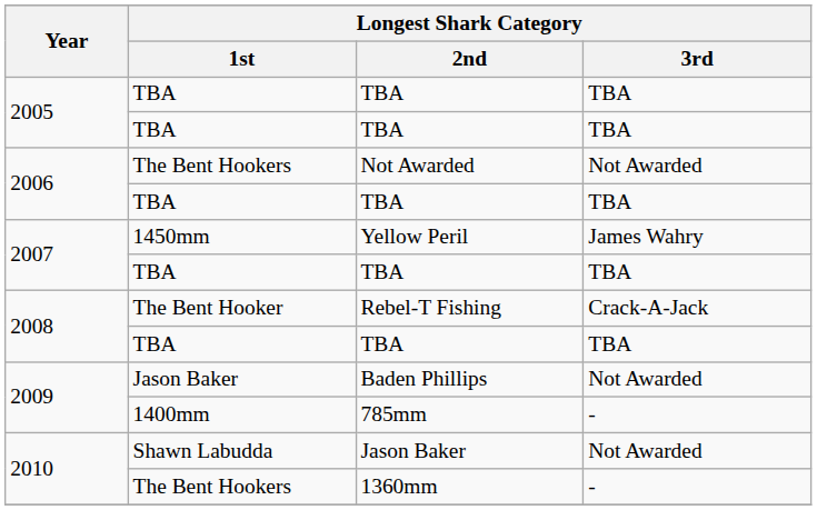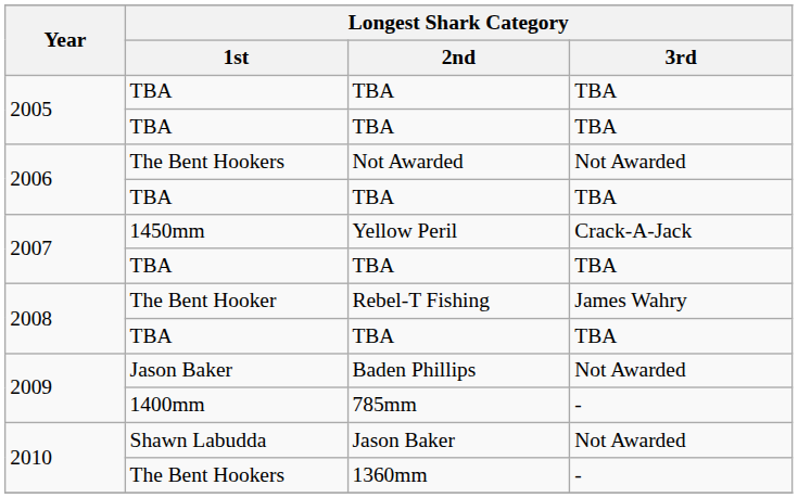 <table class="wikitable" align=center style="font-size:90%;">
 <tr>
 </tr>
 <tr bgcolor="#efefef">
 <th rowspan=2 width=75px>Year</th>
 <th colspan=3 width=435px>Longest Shark Category</th>
 </tr>
 <tr>
 <th width=145px>1st</th>
 <th width=145px>2nd</th>
 <th width=145px>3rd</th>
 </tr>
 <tr>
 <td rowspan="2">2005</td>
 <td>TBA</td>
 <td>TBA</td>
 <td>TBA</td>
 </tr>
 <tr>
 <td>TBA</td>
 <td>TBA</td>
 <td>TBA</td>
 </tr>
 <tr>
 <td rowspan="2">2006</td>
 <td>The Bent Hookers</td>
 <td>Not Awarded</td>
 <td>Not Awarded</td>
 </tr>
 <tr>
 <td>TBA</td>
 <td>TBA</td>
 <td>TBA</td>
 </tr>
 <tr>
 <td rowspan="2">2007</td>
 <td>1450mm</td>
 <td>Yellow Peril</td>
-<td>James Wahry</td>
+<td>Crack-A-Jack</td>
 </tr>
 <tr>
 <td>TBA</td>
 <td>TBA</td>
 <td>TBA</td>
 </tr>
 <tr>
 <td rowspan="2">2008</td>
 <td>The Bent Hooker</td>
 <td>Rebel-T Fishing</td>
-<td>Crack-A-Jack</td>
+<td>James Wahry</td>
 </tr>
 <tr>
 <td>TBA</td>
 <td>TBA</td>
 <td>TBA</td>
 </tr>
 <tr>
 <td rowspan="2">2009</td>
 <td>Jason Baker</td>
 <td>Baden Phillips</td>
 <td>Not Awarded</td>
 </tr>
 <tr>
 <td>1400mm</td>
 <td>785mm</td>
 <td>-</td>
 </tr>
 <tr>
 <td rowspan="2">2010</td>
 <td>Shawn Labudda</td>
 <td>Jason Baker</td>
 <td>Not Awarded</td>
 </tr>
 <tr>
 <td>The Bent Hookers</td>
 <td>1360mm</td>
 <td>-</td>
 </tr>
 <tr>
 </tr>
 </table>
